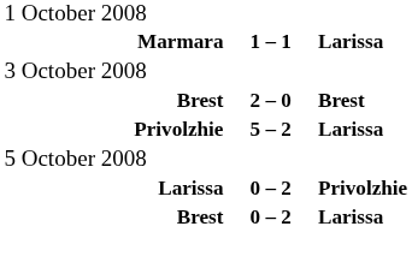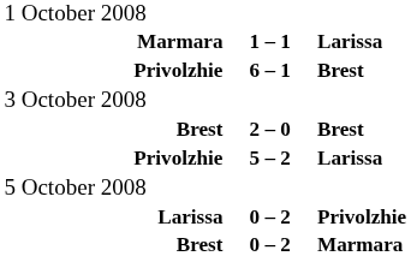 <table width=100% cellspacing=1>
 <tr>
 <th width=25%></th>
 <th width=10%></th>
 <th></th>
 </tr>
 <tr>
 <td>1 October 2008</td>
 </tr>
 <tr style=font-size:90%>
 <td align=right><strong>Marmara</strong></td>
 <td align=center><strong>1 – 1</strong></td>
 <td><strong>Larissa</strong></td>
+</tr>
+<tr style=font-size:90%>
+<td align=right><strong>Privolzhie</strong></td>
+<td align=center><strong>6 – 1</strong></td>
+<td><strong>Brest</strong></td>
 </tr>
 <tr>
 <td>3 October 2008</td>
 </tr>
 <tr style=font-size:90%>
 <td align=right><strong>Brest</strong></td>
 <td align=center><strong>2 – 0</strong></td>
 <td><strong>Brest</strong></td>
 </tr>
 <tr style=font-size:90%>
 <td align=right><strong>Privolzhie</strong></td>
 <td align=center><strong>5 – 2</strong></td>
 <td><strong>Larissa</strong></td>
 </tr>
 <tr>
 <td>5 October 2008</td>
 </tr>
 <tr style=font-size:90%>
 <td align=right><strong>Larissa</strong></td>
 <td align=center><strong>0 – 2</strong></td>
 <td><strong>Privolzhie</strong></td>
 </tr>
 <tr style=font-size:90%>
 <td align=right><strong>Brest</strong></td>
 <td align=center><strong>0 – 2</strong></td>
-<td><strong>Larissa</strong></td>
+<td><strong>Marmara</strong></td>
 </tr>
 </table>
